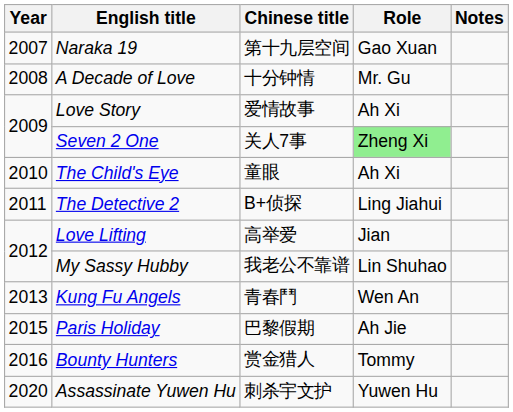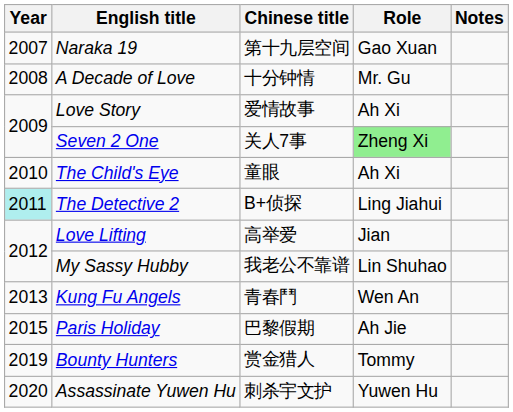 <table class="wikitable sortable">
 <tr>
 <th>Year</th>
 <th>English title</th>
 <th>Chinese title</th>
 <th>Role</th>
 <th>Notes</th>
 </tr>
 <tr>
 <td>2007</td>
 <td><em>Naraka 19</em></td>
 <td>第十九层空间</td>
 <td>Gao Xuan</td>
 <td></td>
 </tr>
 <tr>
 <td>2008</td>
 <td><em>A Decade of Love</em></td>
 <td>十分钟情</td>
 <td>Mr. Gu</td>
 <td></td>
 </tr>
 <tr>
 <td rowspan=2>2009</td>
 <td><em>Love Story</em></td>
 <td>爱情故事</td>
 <td>Ah Xi</td>
 <td></td>
 </tr>
 <tr>
 <td><em><a href='#'>Seven 2 One</a></em></td>
 <td>关人7事</td>
 <td style="background: lightgreen;">Zheng Xi</td>
 <td></td>
 </tr>
 <tr>
 <td>2010</td>
 <td><em><a href='#'>The Child's Eye</a></em></td>
 <td>童眼</td>
 <td>Ah Xi</td>
 <td></td>
 </tr>
 <tr>
-<td>2011</td>
+<td style="background: paleturquoise;">2011</td>
 <td><em><a href='#'>The Detective 2</a></em></td>
 <td>B+侦探</td>
 <td>Ling Jiahui</td>
 <td></td>
 </tr>
 <tr>
 <td rowspan=2>2012</td>
 <td><em><a href='#'>Love Lifting</a></em></td>
 <td>高举爱</td>
 <td>Jian</td>
 <td></td>
 </tr>
 <tr>
 <td><em>My Sassy Hubby</em></td>
 <td>我老公不靠谱</td>
 <td>Lin Shuhao</td>
 <td></td>
 </tr>
 <tr>
 <td>2013</td>
 <td><em><a href='#'>Kung Fu Angels</a></em></td>
 <td>青春鬥</td>
 <td>Wen An</td>
 <td></td>
 </tr>
 <tr>
 <td>2015</td>
 <td><em><a href='#'>Paris Holiday</a></em></td>
 <td>巴黎假期</td>
 <td>Ah Jie</td>
 <td></td>
 </tr>
 <tr>
-<td>2016</td>
+<td>2019</td>
 <td><em><a href='#'>Bounty Hunters</a></em></td>
 <td>赏金猎人</td>
 <td>Tommy</td>
 <td></td>
 </tr>
 <tr>
 <td>2020</td>
 <td><em>Assassinate Yuwen Hu</em></td>
 <td>刺杀宇文护</td>
 <td>Yuwen Hu</td>
 <td></td>
 </tr>
 </table>
